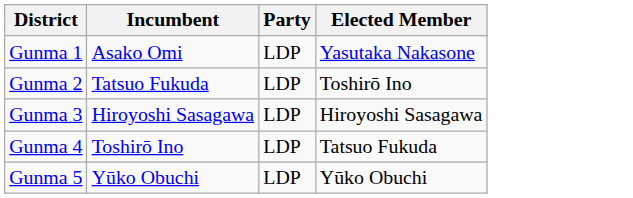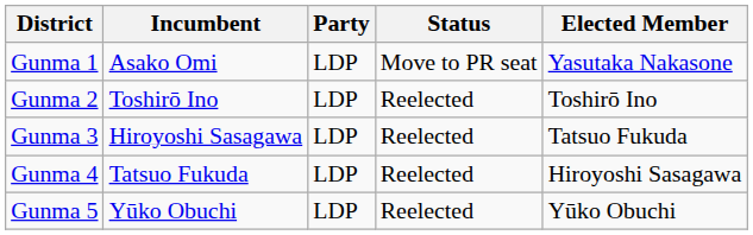 <table class="wikitable">
 <tr>
 <th>District</th>
 <th>Incumbent</th>
 <th>Party</th>
+<th>Status</th>
 <th>Elected Member</th>
 </tr>
 <tr>
 <td><a href='#'>Gunma 1</a></td>
 <td><a href='#'>Asako Omi</a></td>
 <td>LDP</td>
+<td>Move to PR seat</td>
 <td><a href='#'>Yasutaka Nakasone</a></td>
 </tr>
 <tr>
 <td><a href='#'>Gunma 2</a></td>
-<td><a href='#'>Tatsuo Fukuda</a></td>
+<td><a href='#'>Toshirō Ino</a></td>
 <td>LDP</td>
+<td>Reelected</td>
 <td>Toshirō Ino</td>
 </tr>
 <tr>
 <td><a href='#'>Gunma 3</a></td>
 <td><a href='#'>Hiroyoshi Sasagawa</a></td>
 <td>LDP</td>
-<td>Hiroyoshi Sasagawa</td>
+<td>Reelected</td>
+<td>Tatsuo Fukuda</td>
 </tr>
 <tr>
 <td><a href='#'>Gunma 4</a></td>
-<td><a href='#'>Toshirō Ino</a></td>
+<td><a href='#'>Tatsuo Fukuda</a></td>
 <td>LDP</td>
-<td>Tatsuo Fukuda</td>
+<td>Reelected</td>
+<td>Hiroyoshi Sasagawa</td>
 </tr>
 <tr>
 <td><a href='#'>Gunma 5</a></td>
 <td><a href='#'>Yūko Obuchi</a></td>
 <td>LDP</td>
+<td>Reelected</td>
 <td>Yūko Obuchi</td>
 </tr>
 </table>
